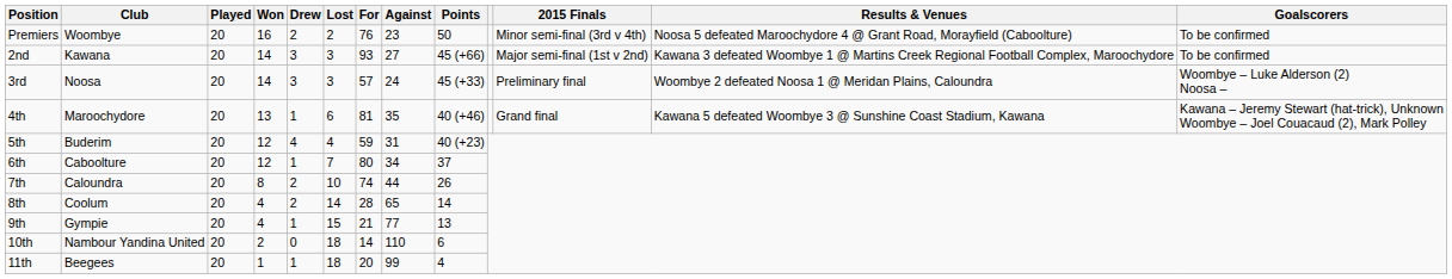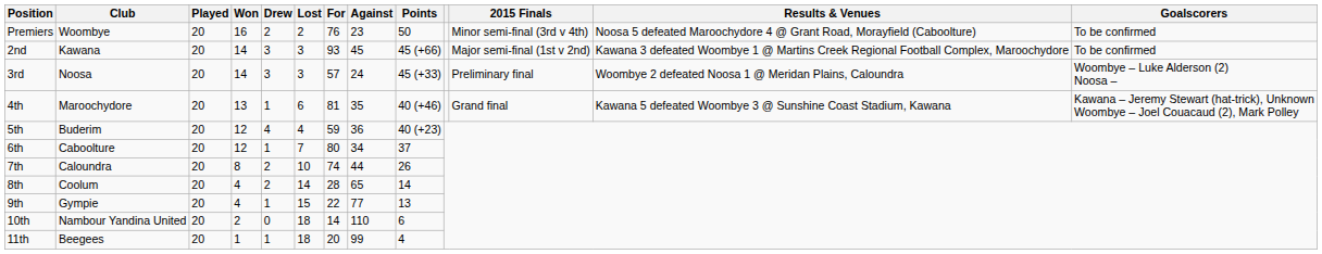 <table class="wikitable">
 <tr>
 <th>Position</th>
 <th>Club</th>
 <th>Played</th>
 <th>Won</th>
 <th>Drew</th>
 <th>Lost</th>
 <th>For</th>
 <th>Against</th>
 <th>Points</th>
 <th></th>
 <th>2015 Finals</th>
 <th>Results & Venues</th>
 <th>Goalscorers</th>
 </tr>
 <tr>
 <td>Premiers</td>
 <td>Woombye</td>
 <td>20</td>
 <td>16</td>
 <td>2</td>
 <td>2</td>
 <td>76</td>
 <td>23</td>
 <td>50</td>
 <td></td>
 <td>Minor semi-final (3rd v 4th)</td>
 <td>Noosa 5 defeated Maroochydore 4 @ Grant Road, Morayfield (Caboolture)</td>
 <td>To be confirmed</td>
 </tr>
 <tr>
 <td>2nd</td>
 <td>Kawana</td>
 <td>20</td>
 <td>14</td>
 <td>3</td>
 <td>3</td>
 <td>93</td>
-<td>27</td>
+<td>45</td>
 <td>45 (+66)</td>
 <td></td>
 <td>Major semi-final (1st v 2nd)</td>
 <td>Kawana 3 defeated Woombye 1 @ Martins Creek Regional Football Complex, Maroochydore</td>
 <td>To be confirmed</td>
 </tr>
 <tr>
 <td>3rd</td>
 <td>Noosa</td>
 <td>20</td>
 <td>14</td>
 <td>3</td>
 <td>3</td>
 <td>57</td>
 <td>24</td>
 <td>45 (+33)</td>
 <td></td>
 <td>Preliminary final</td>
 <td>Woombye 2 defeated Noosa 1 @ Meridan Plains, Caloundra</td>
 <td>Woombye – Luke Alderson (2)<br>Noosa –</td>
 </tr>
 <tr>
 <td>4th</td>
 <td>Maroochydore</td>
 <td>20</td>
 <td>13</td>
 <td>1</td>
 <td>6</td>
 <td>81</td>
 <td>35</td>
 <td>40 (+46)</td>
 <td></td>
 <td>Grand final</td>
 <td>Kawana 5 defeated Woombye 3 @ Sunshine Coast Stadium, Kawana</td>
 <td>Kawana – Jeremy Stewart (hat-trick), Unknown<br>Woombye – Joel Couacaud (2), Mark Polley</td>
 </tr>
 <tr>
 <td>5th</td>
 <td>Buderim</td>
 <td>20</td>
 <td>12</td>
 <td>4</td>
 <td>4</td>
 <td>59</td>
-<td>31</td>
+<td>36</td>
 <td>40 (+23)</td>
 </tr>
 <tr>
 <td>6th</td>
 <td>Caboolture</td>
 <td>20</td>
 <td>12</td>
 <td>1</td>
 <td>7</td>
 <td>80</td>
 <td>34</td>
 <td>37</td>
 </tr>
 <tr>
 <td>7th</td>
 <td>Caloundra</td>
 <td>20</td>
 <td>8</td>
 <td>2</td>
 <td>10</td>
 <td>74</td>
 <td>44</td>
 <td>26</td>
 </tr>
 <tr>
 <td>8th</td>
 <td>Coolum</td>
 <td>20</td>
 <td>4</td>
 <td>2</td>
 <td>14</td>
 <td>28</td>
 <td>65</td>
 <td>14</td>
 </tr>
 <tr>
 <td>9th</td>
 <td>Gympie</td>
 <td>20</td>
 <td>4</td>
 <td>1</td>
 <td>15</td>
-<td>21</td>
+<td>22</td>
 <td>77</td>
 <td>13</td>
 </tr>
 <tr>
 <td>10th</td>
 <td>Nambour Yandina United</td>
 <td>20</td>
 <td>2</td>
 <td>0</td>
 <td>18</td>
 <td>14</td>
 <td>110</td>
 <td>6</td>
 </tr>
 <tr>
 <td>11th</td>
 <td>Beegees</td>
 <td>20</td>
 <td>1</td>
 <td>1</td>
 <td>18</td>
 <td>20</td>
 <td>99</td>
 <td>4</td>
 </tr>
 </table>
